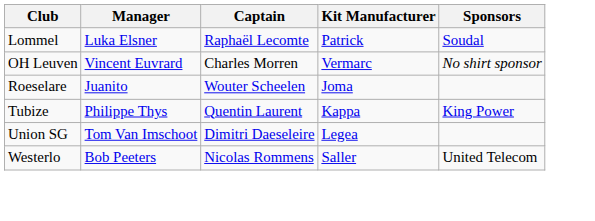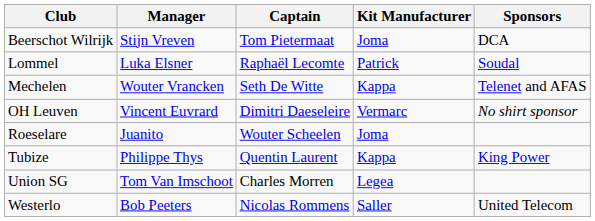 <table class="wikitable sortable" style="text-align: left;">
 <tr>
 <th>Club</th>
 <th>Manager</th>
 <th>Captain</th>
 <th>Kit Manufacturer</th>
 <th>Sponsors</th>
 </tr>
 <tr>
+<td>Beerschot Wilrijk</td>
+<td> <a href='#'>Stijn Vreven</a></td>
+<td> <a href='#'>Tom Pietermaat</a></td>
+<td><a href='#'>Joma</a></td>
+<td>DCA</td>
+</tr>
+<tr>
 <td>Lommel</td>
 <td> <a href='#'>Luka Elsner</a></td>
 <td> <a href='#'>Raphaël Lecomte</a></td>
 <td><a href='#'>Patrick</a></td>
 <td><a href='#'>Soudal</a></td>
 </tr>
 <tr>
+<td>Mechelen</td>
+<td> <a href='#'>Wouter Vrancken</a></td>
+<td> <a href='#'>Seth De Witte</a></td>
+<td><a href='#'>Kappa</a></td>
+<td><a href='#'>Telenet</a> and AFAS</td>
+</tr>
+<tr>
 <td>OH Leuven</td>
 <td> <a href='#'>Vincent Euvrard</a></td>
-<td> Charles Morren</td>
+<td> <a href='#'>Dimitri Daeseleire</a></td>
 <td><a href='#'>Vermarc</a></td>
 <td><em>No shirt sponsor</em></td>
 </tr>
 <tr>
 <td>Roeselare</td>
 <td> <a href='#'>Juanito</a></td>
 <td> <a href='#'>Wouter Scheelen</a></td>
 <td><a href='#'>Joma</a></td>
 <td></td>
 </tr>
 <tr>
 <td>Tubize</td>
 <td> <a href='#'>Philippe Thys</a></td>
 <td> <a href='#'>Quentin Laurent</a></td>
 <td><a href='#'>Kappa</a></td>
 <td><a href='#'>King Power</a></td>
 </tr>
 <tr>
 <td>Union SG</td>
 <td> <a href='#'>Tom Van Imschoot</a></td>
-<td> <a href='#'>Dimitri Daeseleire</a></td>
+<td> Charles Morren</td>
 <td><a href='#'>Legea</a></td>
 <td></td>
 </tr>
 <tr>
 <td>Westerlo</td>
 <td> <a href='#'>Bob Peeters</a></td>
 <td> <a href='#'>Nicolas Rommens</a></td>
 <td><a href='#'>Saller</a></td>
 <td>United Telecom</td>
 </tr>
 </table>
